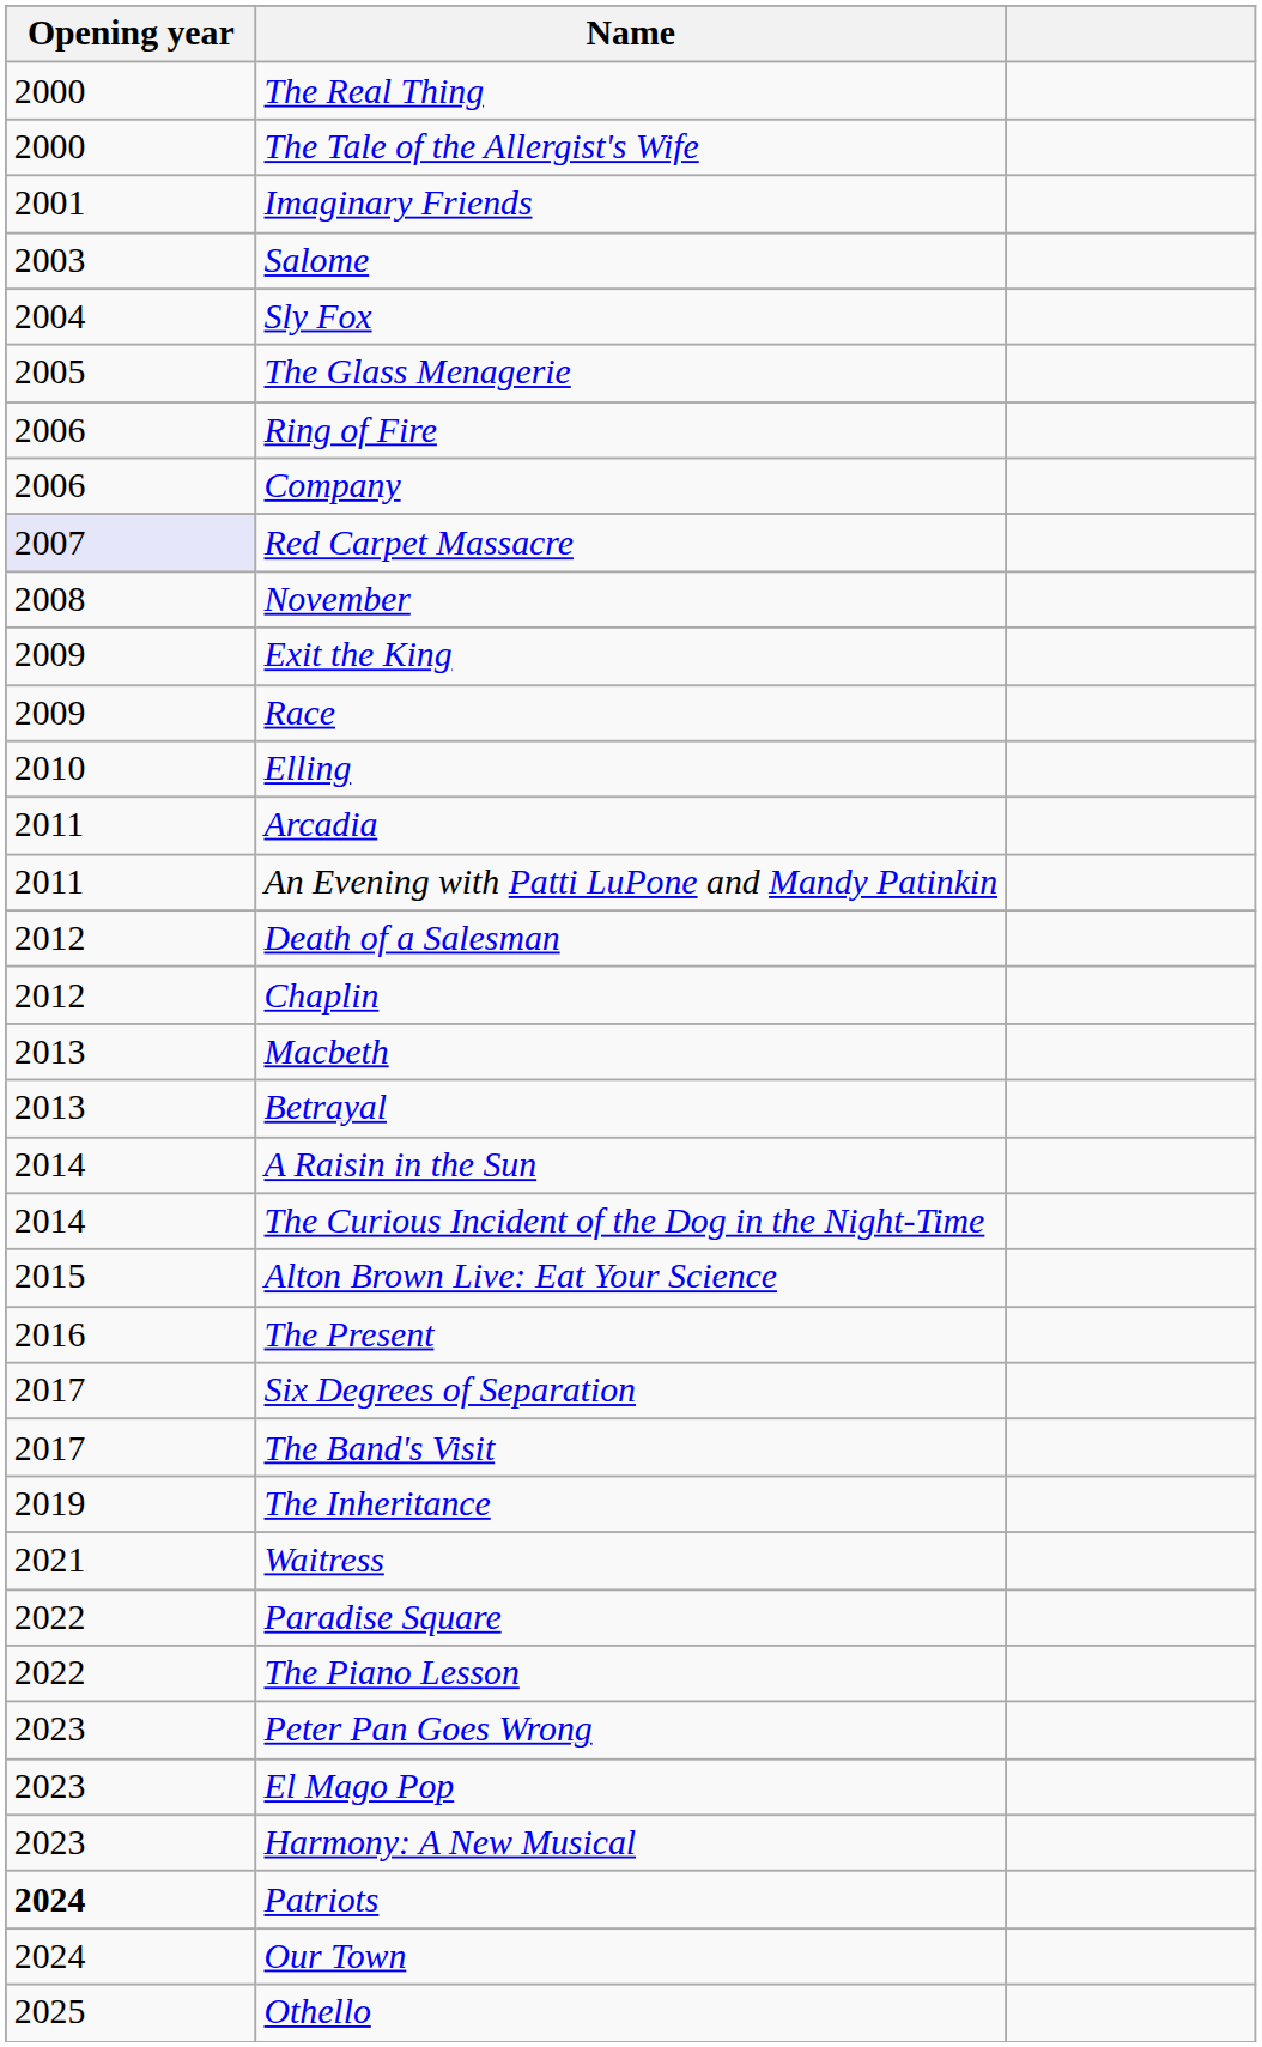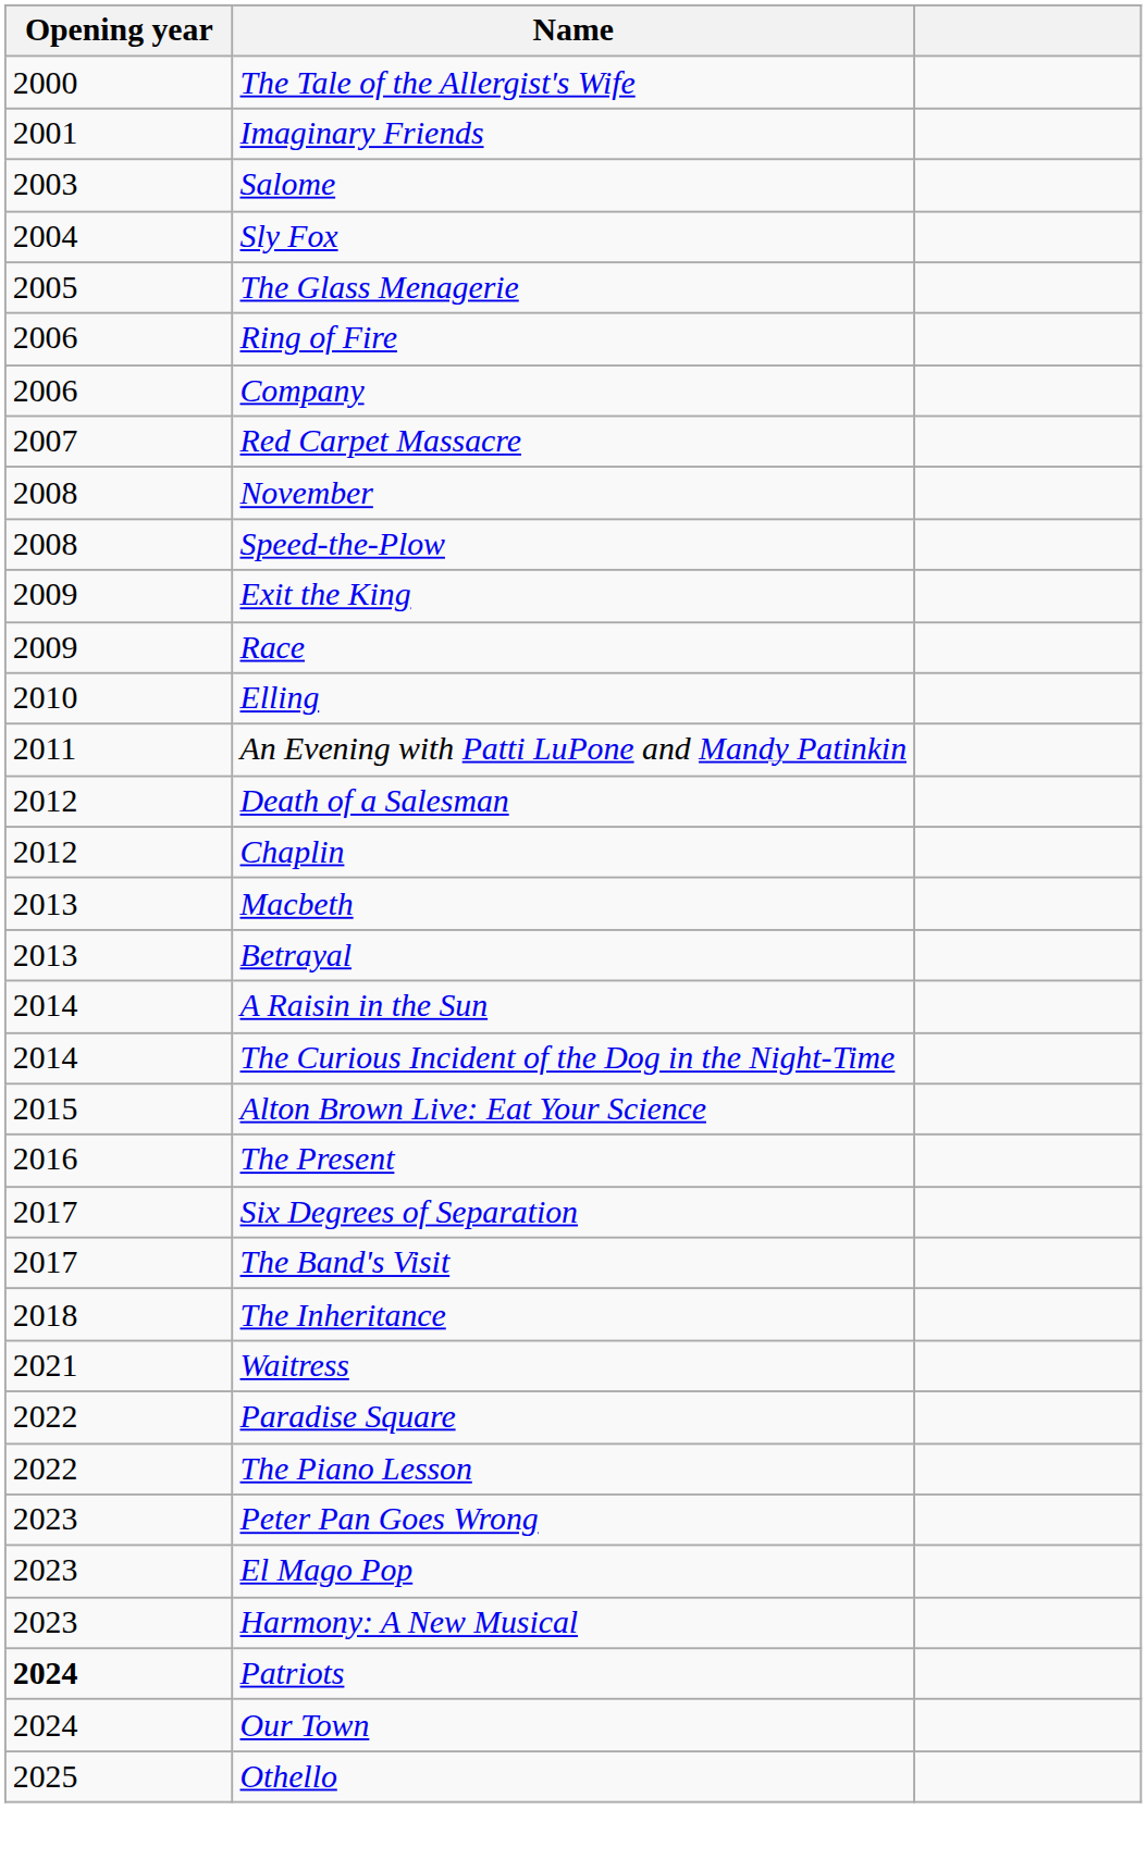 <table class="wikitable sortable collapsible">
 <tr>
 <th width=20% scope="col">Opening year</th>
 <th width=60% scope="col">Name</th>
 <th width=20% scope="col" class="unsortable"></th>
-</tr>
-<tr>
-<td>2000</td>
-<td><em><a href='#'>The Real Thing</a></em></td>
-<td></td>
 </tr>
 <tr>
 <td>2000</td>
 <td><em><a href='#'>The Tale of the Allergist's Wife</a></em></td>
 <td></td>
 </tr>
 <tr>
 <td>2001</td>
 <td><em><a href='#'>Imaginary Friends</a></em></td>
 <td></td>
 </tr>
 <tr>
 <td>2003</td>
 <td><em><a href='#'>Salome</a></em></td>
 <td></td>
 </tr>
 <tr>
 <td>2004</td>
 <td><em><a href='#'>Sly Fox</a></em></td>
 <td></td>
 </tr>
 <tr>
 <td>2005</td>
 <td><em><a href='#'>The Glass Menagerie</a></em></td>
 <td></td>
 </tr>
 <tr>
 <td>2006</td>
 <td><em><a href='#'>Ring of Fire</a></em></td>
 <td></td>
 </tr>
 <tr>
 <td>2006</td>
 <td><em><a href='#'>Company</a></em></td>
 <td></td>
 </tr>
 <tr>
-<td style="background: lavender;">2007</td>
+<td>2007</td>
 <td><em><a href='#'>Red Carpet Massacre</a></em></td>
 <td></td>
 </tr>
 <tr>
 <td>2008</td>
 <td><em><a href='#'>November</a></em></td>
+<td></td>
+</tr>
+<tr>
+<td>2008</td>
+<td><em><a href='#'>Speed-the-Plow</a></em></td>
 <td></td>
 </tr>
 <tr>
 <td>2009</td>
 <td><em><a href='#'>Exit the King</a></em></td>
 <td></td>
 </tr>
 <tr>
 <td>2009</td>
 <td><em><a href='#'>Race</a></em></td>
 <td></td>
 </tr>
 <tr>
 <td>2010</td>
 <td><em><a href='#'>Elling</a></em></td>
-<td></td>
-</tr>
-<tr>
-<td>2011</td>
-<td><em><a href='#'>Arcadia</a></em></td>
 <td></td>
 </tr>
 <tr>
 <td>2011</td>
 <td><em>An Evening with <a href='#'>Patti LuPone</a> and <a href='#'>Mandy Patinkin</a></em></td>
 <td></td>
 </tr>
 <tr>
 <td>2012</td>
 <td><em><a href='#'>Death of a Salesman</a></em></td>
 <td></td>
 </tr>
 <tr>
 <td>2012</td>
 <td><em><a href='#'>Chaplin</a></em></td>
 <td></td>
 </tr>
 <tr>
 <td>2013</td>
 <td><em><a href='#'>Macbeth</a></em></td>
 <td></td>
 </tr>
 <tr>
 <td>2013</td>
 <td><em><a href='#'>Betrayal</a></em></td>
 <td></td>
 </tr>
 <tr>
 <td>2014</td>
 <td><em><a href='#'>A Raisin in the Sun</a></em></td>
 <td></td>
 </tr>
 <tr>
 <td>2014</td>
 <td><em><a href='#'>The Curious Incident of the Dog in the Night-Time</a></em></td>
 <td></td>
 </tr>
 <tr>
 <td>2015</td>
 <td><em><a href='#'>Alton Brown Live: Eat Your Science</a></em></td>
 <td></td>
 </tr>
 <tr>
 <td>2016</td>
 <td><em><a href='#'>The Present</a></em></td>
 <td></td>
 </tr>
 <tr>
 <td>2017</td>
 <td><em><a href='#'>Six Degrees of Separation</a></em></td>
 <td></td>
 </tr>
 <tr>
 <td>2017</td>
 <td><em><a href='#'>The Band's Visit</a></em></td>
 <td></td>
 </tr>
 <tr>
-<td>2019</td>
+<td>2018</td>
 <td><em><a href='#'>The Inheritance</a></em></td>
 <td></td>
 </tr>
 <tr>
 <td>2021</td>
 <td><em><a href='#'>Waitress</a></em></td>
 <td></td>
 </tr>
 <tr>
 <td>2022</td>
 <td><em><a href='#'>Paradise Square</a></em></td>
 <td></td>
 </tr>
 <tr>
 <td>2022</td>
 <td><em><a href='#'>The Piano Lesson</a></em></td>
 <td></td>
 </tr>
 <tr>
 <td>2023</td>
 <td><em><a href='#'>Peter Pan Goes Wrong</a></em></td>
 <td></td>
 </tr>
 <tr>
 <td>2023</td>
 <td><em><a href='#'>El Mago Pop</a></em></td>
 <td></td>
 </tr>
 <tr>
 <td>2023</td>
 <td><em><a href='#'>Harmony: A New Musical</a></em></td>
 <td></td>
 </tr>
 <tr>
 <td><strong>2024</strong></td>
 <td><em><a href='#'>Patriots</a></em></td>
 <td></td>
 </tr>
 <tr>
 <td>2024</td>
 <td><em><a href='#'>Our Town</a></em></td>
 <td></td>
 </tr>
 <tr>
 <td>2025</td>
 <td><em><a href='#'>Othello</a></em></td>
 <td></td>
 </tr>
 </table>
